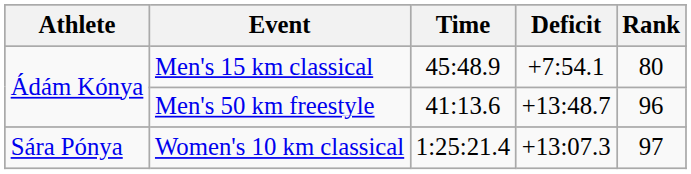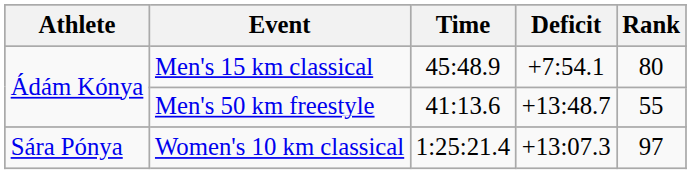 <table class="wikitable" style="font-size:90%; text-align:center">
 <tr>
 <th>Athlete</th>
 <th>Event</th>
 <th>Time</th>
 <th>Deficit</th>
 <th>Rank</th>
 </tr>
 <tr align=center>
 <td align=left rowspan=2><a href='#'>Ádám Kónya</a></td>
 <td align=left><a href='#'>Men's 15 km classical</a></td>
 <td>45:48.9</td>
 <td>+7:54.1</td>
 <td>80</td>
 </tr>
 <tr align=center>
 <td align=left><a href='#'>Men's 50 km freestyle</a></td>
 <td>41:13.6</td>
 <td>+13:48.7</td>
-<td>96</td>
+<td>55</td>
 </tr>
 <tr align=center>
 <td align=left><a href='#'>Sára Pónya</a></td>
 <td align=left><a href='#'>Women's 10 km classical</a></td>
 <td>1:25:21.4</td>
 <td>+13:07.3</td>
 <td>97</td>
 </tr>
 </table>
